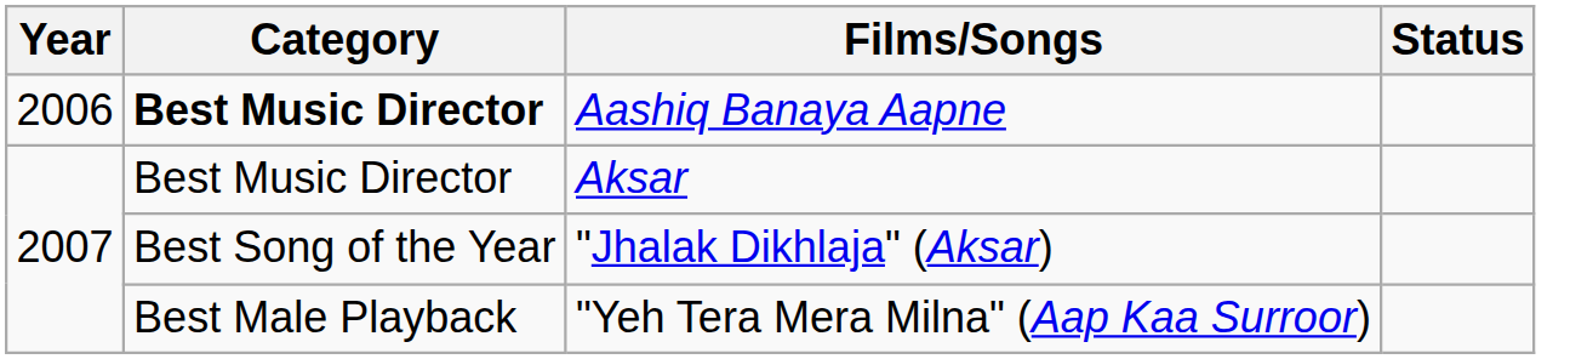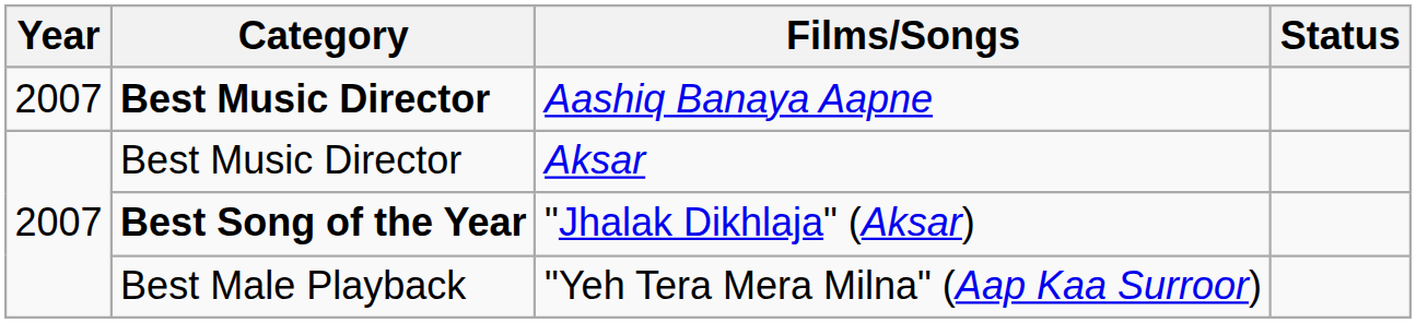 <table class="wikitable">
 <tr>
 <th>Year</th>
 <th>Category</th>
 <th>Films/Songs</th>
 <th>Status</th>
 </tr>
 <tr>
-<td>2006</td>
+<td>2007</td>
 <td><strong>Best Music Director</strong></td>
 <td><em><a href='#'>Aashiq Banaya Aapne</a></em></td>
 <td></td>
 </tr>
 <tr>
 <td rowspan=3>2007</td>
 <td>Best Music Director</td>
 <td><em><a href='#'>Aksar</a></em></td>
 <td></td>
 </tr>
 <tr>
-<td>Best Song of the Year</td>
+<td><strong>Best Song of the Year</strong></td>
 <td>"<a href='#'>Jhalak Dikhlaja</a>" (<em><a href='#'>Aksar</a></em>)</td>
 <td></td>
 </tr>
 <tr>
 <td>Best Male Playback</td>
 <td>"Yeh Tera Mera Milna" (<em><a href='#'>Aap Kaa Surroor</a></em>)</td>
 <td></td>
 </tr>
 </table>
